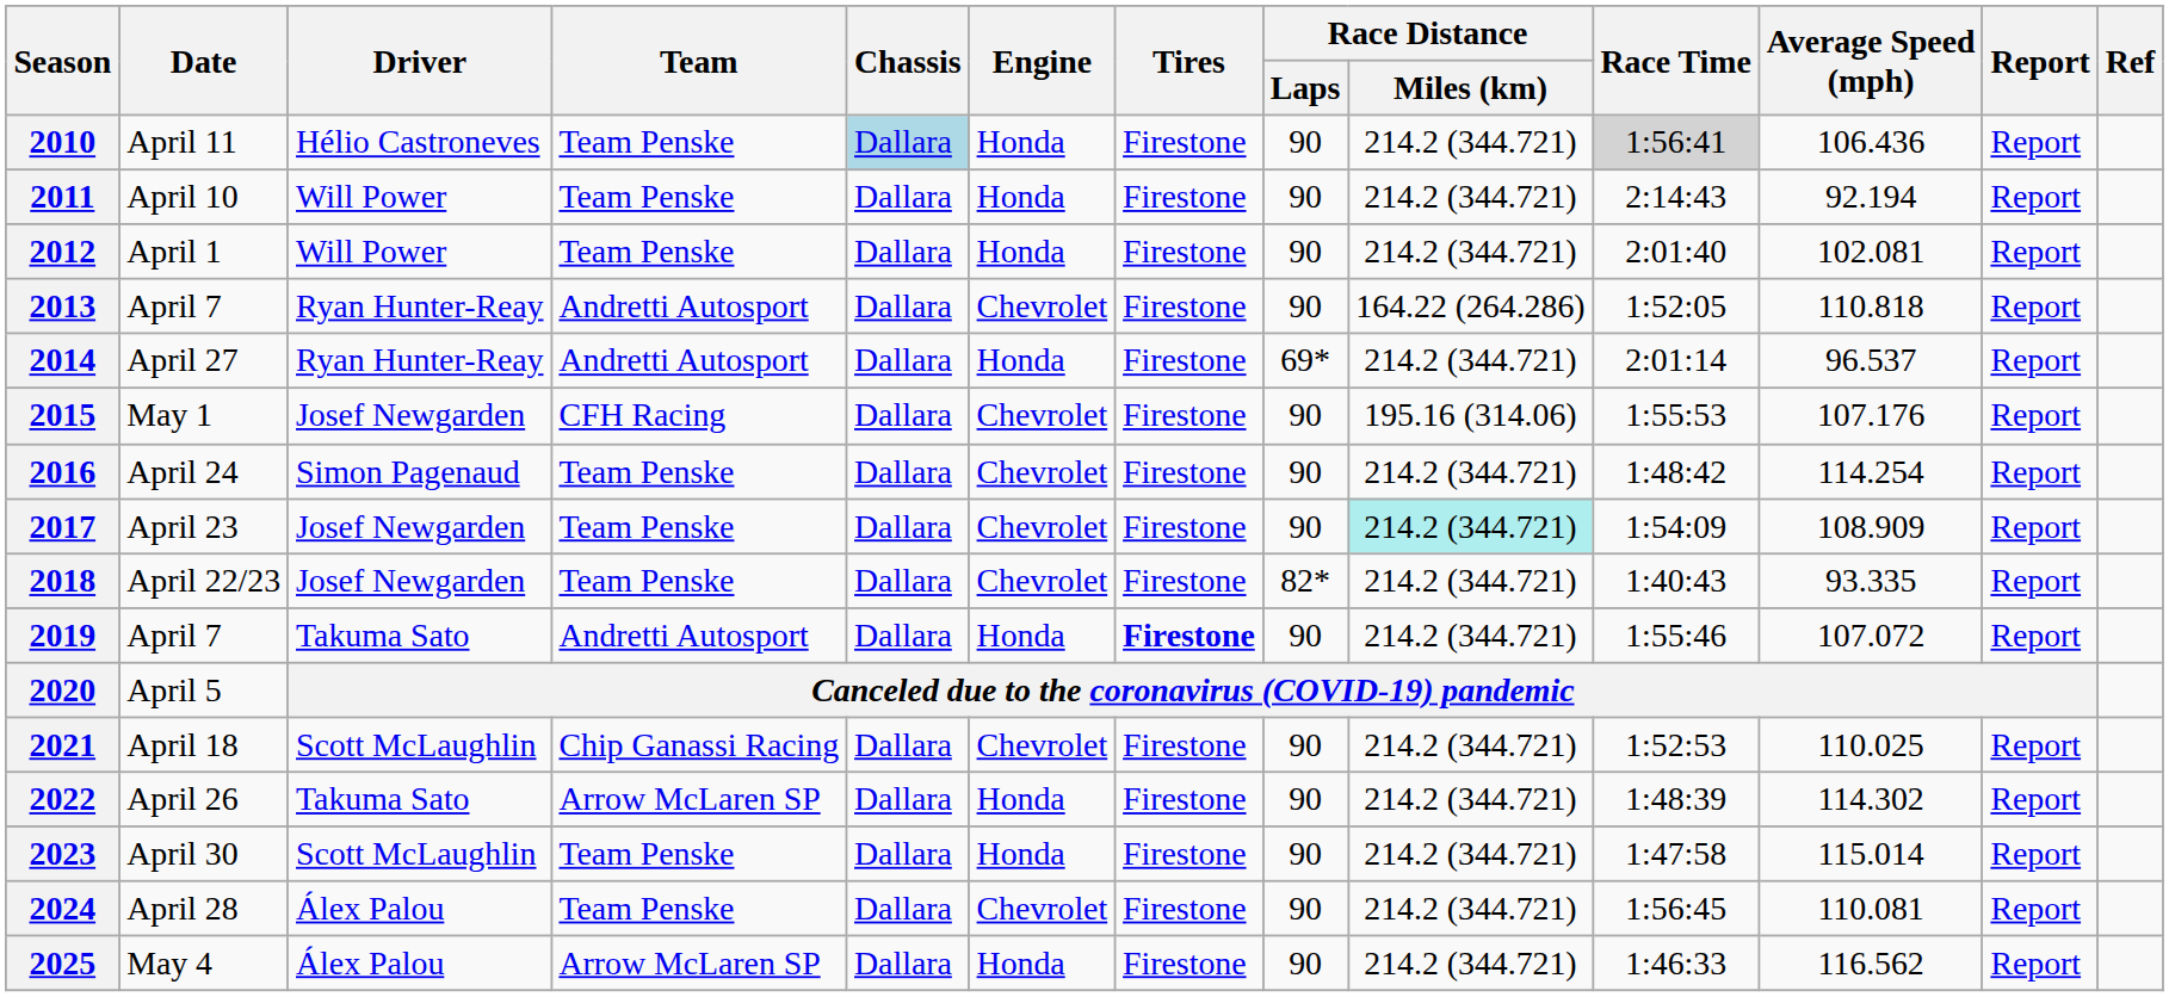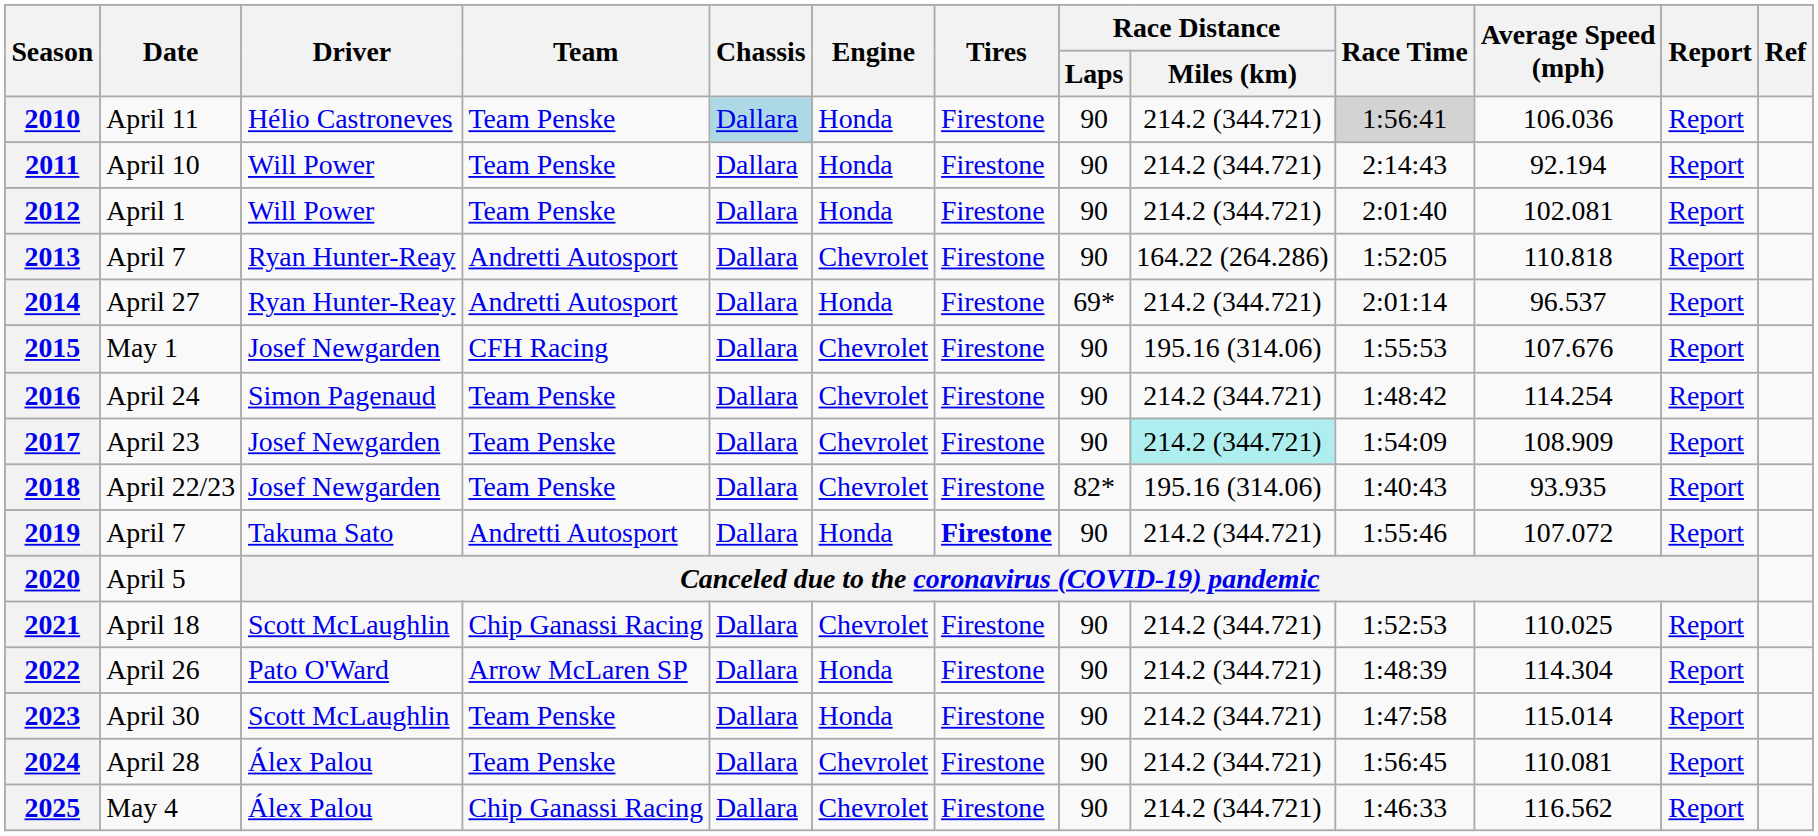 <table class="wikitable" style="font-size: 95%;">
 <tr>
 <th rowspan="2">Season</th>
 <th rowspan="2">Date</th>
 <th rowspan="2">Driver</th>
 <th rowspan="2">Team</th>
 <th rowspan="2">Chassis</th>
 <th rowspan="2">Engine</th>
 <th rowspan="2">Tires</th>
 <th colspan="2">Race Distance</th>
 <th rowspan="2">Race Time</th>
 <th rowspan="2">Average Speed<br>(mph)</th>
 <th rowspan="2">Report</th>
 <th rowspan="2">Ref</th>
 </tr>
 <tr>
 <th>Laps</th>
 <th>Miles (km)</th>
 </tr>
 <tr>
 <th><a href='#'>2010</a></th>
 <td>April 11</td>
 <td> <a href='#'>Hélio Castroneves</a></td>
 <td><a href='#'>Team Penske</a></td>
 <td style="background: lightblue;"><a href='#'>Dallara</a></td>
 <td><a href='#'>Honda</a></td>
 <td><a href='#'>Firestone</a></td>
 <td align="center">90</td>
 <td align="center">214.2 (344.721)</td>
 <td align="center" style="background: lightgrey;">1:56:41</td>
-<td align="center">106.436</td>
+<td align="center">106.036</td>
 <td><a href='#'>Report</a></td>
 <td align="center"></td>
 </tr>
 <tr>
 <th><a href='#'>2011</a></th>
 <td>April 10</td>
 <td> <a href='#'>Will Power</a></td>
 <td><a href='#'>Team Penske</a></td>
 <td><a href='#'>Dallara</a></td>
 <td><a href='#'>Honda</a></td>
 <td><a href='#'>Firestone</a></td>
 <td align="center">90</td>
 <td align="center">214.2 (344.721)</td>
 <td align="center">2:14:43</td>
 <td align="center">92.194</td>
 <td><a href='#'>Report</a></td>
 <td align="center"></td>
 </tr>
 <tr>
 <th><a href='#'>2012</a></th>
 <td>April 1</td>
 <td> <a href='#'>Will Power</a></td>
 <td><a href='#'>Team Penske</a></td>
 <td><a href='#'>Dallara</a></td>
 <td><a href='#'>Honda</a></td>
 <td><a href='#'>Firestone</a></td>
 <td align="center">90</td>
 <td align="center">214.2 (344.721)</td>
 <td align="center">2:01:40</td>
 <td align="center">102.081</td>
 <td><a href='#'>Report</a></td>
 <td align="center"></td>
 </tr>
 <tr>
 <th><a href='#'>2013</a></th>
 <td>April 7</td>
 <td> <a href='#'>Ryan Hunter-Reay</a></td>
 <td><a href='#'>Andretti Autosport</a></td>
 <td><a href='#'>Dallara</a></td>
 <td><a href='#'>Chevrolet</a></td>
 <td><a href='#'>Firestone</a></td>
 <td align="center">90</td>
 <td align="center">164.22 (264.286)</td>
 <td align="center">1:52:05</td>
 <td align="center">110.818</td>
 <td><a href='#'>Report</a></td>
 <td align="center"></td>
 </tr>
 <tr>
 <th><a href='#'>2014</a></th>
 <td>April 27</td>
 <td> <a href='#'>Ryan Hunter-Reay</a></td>
 <td><a href='#'>Andretti Autosport</a></td>
 <td><a href='#'>Dallara</a></td>
 <td><a href='#'>Honda</a></td>
 <td><a href='#'>Firestone</a></td>
 <td align="center">69*</td>
 <td align="center">214.2 (344.721)</td>
 <td align="center">2:01:14</td>
 <td align="center">96.537</td>
 <td><a href='#'>Report</a></td>
 <td align="center"></td>
 </tr>
 <tr>
 <th><a href='#'>2015</a></th>
 <td>May 1</td>
 <td> <a href='#'>Josef Newgarden</a></td>
 <td><a href='#'>CFH Racing</a></td>
 <td><a href='#'>Dallara</a></td>
 <td><a href='#'>Chevrolet</a></td>
 <td><a href='#'>Firestone</a></td>
 <td align="center">90</td>
 <td align="center">195.16 (314.06)</td>
 <td align="center">1:55:53</td>
-<td align="center">107.176</td>
+<td align="center">107.676</td>
 <td><a href='#'>Report</a></td>
 <td align="center"></td>
 </tr>
 <tr>
 <th><a href='#'>2016</a></th>
 <td>April 24</td>
 <td> <a href='#'>Simon Pagenaud</a></td>
 <td><a href='#'>Team Penske</a></td>
 <td><a href='#'>Dallara</a></td>
 <td><a href='#'>Chevrolet</a></td>
 <td><a href='#'>Firestone</a></td>
 <td align="center">90</td>
 <td align="center">214.2 (344.721)</td>
 <td align="center">1:48:42</td>
 <td align="center">114.254</td>
 <td><a href='#'>Report</a></td>
 <td align="center"></td>
 </tr>
 <tr>
 <th><a href='#'>2017</a></th>
 <td>April 23</td>
 <td> <a href='#'>Josef Newgarden</a></td>
 <td><a href='#'>Team Penske</a></td>
 <td><a href='#'>Dallara</a></td>
 <td><a href='#'>Chevrolet</a></td>
 <td><a href='#'>Firestone</a></td>
 <td align="center">90</td>
 <td align="center" style="background: paleturquoise;">214.2 (344.721)</td>
 <td align="center">1:54:09</td>
 <td align="center">108.909</td>
 <td><a href='#'>Report</a></td>
 <td align="center"></td>
 </tr>
 <tr>
 <th><a href='#'>2018</a></th>
 <td>April 22/23</td>
 <td> <a href='#'>Josef Newgarden</a></td>
 <td><a href='#'>Team Penske</a></td>
 <td><a href='#'>Dallara</a></td>
 <td><a href='#'>Chevrolet</a></td>
 <td><a href='#'>Firestone</a></td>
 <td align="center">82*</td>
-<td align="center">214.2 (344.721)</td>
+<td align="center">195.16 (314.06)</td>
 <td align="center">1:40:43</td>
-<td align="center">93.335</td>
+<td align="center">93.935</td>
 <td><a href='#'>Report</a></td>
 <td align="center"></td>
 </tr>
 <tr>
 <th><a href='#'>2019</a></th>
 <td>April 7</td>
 <td> <a href='#'>Takuma Sato</a></td>
 <td><a href='#'>Andretti Autosport</a></td>
 <td><a href='#'>Dallara</a></td>
 <td><a href='#'>Honda</a></td>
 <td><strong><a href='#'>Firestone</a></strong></td>
 <td align="center">90</td>
 <td align="center">214.2 (344.721)</td>
 <td align="center">1:55:46</td>
 <td align="center">107.072</td>
 <td><a href='#'>Report</a></td>
 <td align="center"></td>
 </tr>
 <tr>
 <th><a href='#'>2020</a></th>
 <td>April 5</td>
 <th colspan=10><em>Canceled due to the <a href='#'>coronavirus (COVID-19) pandemic</a></em></th>
 <td align="center"></td>
 </tr>
 <tr>
 <th><a href='#'>2021</a></th>
 <td>April 18</td>
 <td> <a href='#'>Scott McLaughlin</a></td>
 <td><a href='#'>Chip Ganassi Racing</a></td>
 <td><a href='#'>Dallara</a></td>
 <td><a href='#'>Chevrolet</a></td>
 <td><a href='#'>Firestone</a></td>
 <td align="center">90</td>
 <td align="center">214.2 (344.721)</td>
 <td align="center">1:52:53</td>
 <td align="center">110.025</td>
 <td><a href='#'>Report</a></td>
 <td align="center"></td>
 </tr>
 <tr>
 <th><a href='#'>2022</a></th>
 <td>April 26</td>
-<td> <a href='#'>Takuma Sato</a></td>
+<td> <a href='#'>Pato O'Ward</a></td>
 <td><a href='#'>Arrow McLaren SP</a></td>
 <td><a href='#'>Dallara</a></td>
 <td><a href='#'>Honda</a></td>
 <td><a href='#'>Firestone</a></td>
 <td align="center">90</td>
 <td align="center">214.2 (344.721)</td>
 <td align="center">1:48:39</td>
-<td align="center">114.302</td>
+<td align="center">114.304</td>
 <td><a href='#'>Report</a></td>
 <td align="center"></td>
 </tr>
 <tr>
 <th><a href='#'>2023</a></th>
 <td>April 30</td>
 <td> <a href='#'>Scott McLaughlin</a></td>
 <td><a href='#'>Team Penske</a></td>
 <td><a href='#'>Dallara</a></td>
 <td><a href='#'>Honda</a></td>
 <td><a href='#'>Firestone</a></td>
 <td align="center">90</td>
 <td align="center">214.2 (344.721)</td>
 <td align="center">1:47:58</td>
 <td align="center">115.014</td>
 <td><a href='#'>Report</a></td>
 <td align="center"></td>
 </tr>
 <tr>
 <th><a href='#'>2024</a></th>
 <td>April 28</td>
 <td> <a href='#'>Álex Palou</a></td>
 <td><a href='#'>Team Penske</a></td>
 <td><a href='#'>Dallara</a></td>
 <td><a href='#'>Chevrolet</a></td>
 <td><a href='#'>Firestone</a></td>
 <td align="center">90</td>
 <td align="center">214.2 (344.721)</td>
 <td align="center">1:56:45</td>
 <td align="center">110.081</td>
 <td><a href='#'>Report</a></td>
 <td align="center"></td>
 </tr>
 <tr>
 <th><a href='#'>2025</a></th>
 <td>May 4</td>
 <td> <a href='#'>Álex Palou</a></td>
-<td><a href='#'>Arrow McLaren SP</a></td>
+<td><a href='#'>Chip Ganassi Racing</a></td>
 <td><a href='#'>Dallara</a></td>
-<td><a href='#'>Honda</a></td>
+<td><a href='#'>Chevrolet</a></td>
 <td><a href='#'>Firestone</a></td>
 <td align="center">90</td>
 <td align="center">214.2 (344.721)</td>
 <td align="center">1:46:33</td>
 <td align="center">116.562</td>
 <td><a href='#'>Report</a></td>
 <td align="center"></td>
 </tr>
 </table>
